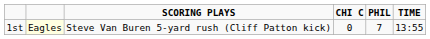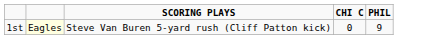 <table class="wikitable">
 <tr align=center>
 <td></td>
 <td></td>
 <td><strong>SCORING PLAYS</strong></td>
 <td><strong>CHI C</strong></td>
 <td><strong>PHIL</strong></td>
-<td><strong>TIME</strong></td>
 </tr>
 <tr align=left>
 <td>1st</td>
 <td style="background: lightyellow;">Eagles</td>
 <td>Steve Van Buren 5-yard rush (Cliff Patton kick)</td>
 <td - align="center">0</td>
-<td - align="center">7</td>
-<td>13:55</td>
+<td - align="center">9</td>
 </tr>
 </table>
